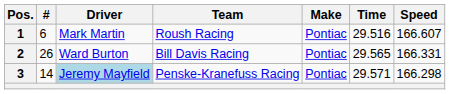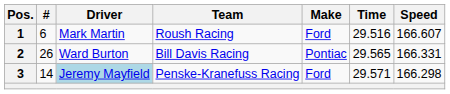 <table class="wikitable" style="font-size:95%">
 <tr>
 <th>Pos.</th>
 <th>#</th>
 <th>Driver</th>
 <th>Team</th>
 <th>Make</th>
 <th>Time</th>
 <th>Speed</th>
 </tr>
 <tr>
 <th>1</th>
 <td>6</td>
 <td><a href='#'>Mark Martin</a></td>
 <td><a href='#'>Roush Racing</a></td>
-<td><a href='#'>Pontiac</a></td>
+<td><a href='#'>Ford</a></td>
 <td>29.516</td>
 <td>166.607</td>
 </tr>
 <tr>
 <th>2</th>
 <td>26</td>
 <td><a href='#'>Ward Burton</a></td>
 <td><a href='#'>Bill Davis Racing</a></td>
 <td><a href='#'>Pontiac</a></td>
 <td>29.565</td>
 <td>166.331</td>
 </tr>
 <tr>
 <th>3</th>
 <td>14</td>
 <td style="background: lightblue;"><a href='#'>Jeremy Mayfield</a></td>
 <td><a href='#'>Penske-Kranefuss Racing</a></td>
-<td><a href='#'>Pontiac</a></td>
+<td><a href='#'>Ford</a></td>
 <td>29.571</td>
 <td>166.298</td>
 </tr>
 <tr>
 <th colspan="7"></th>
 </tr>
 </table>
